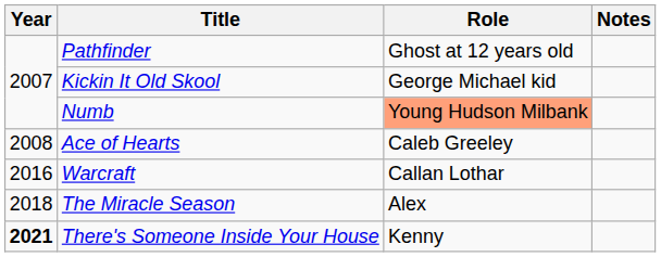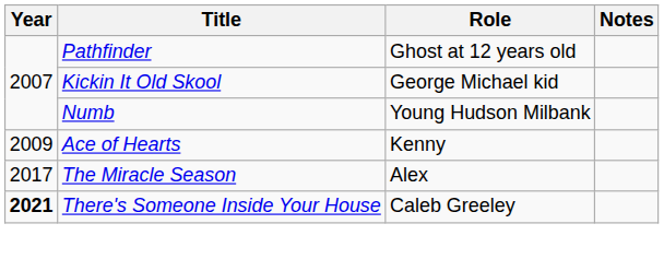 <table class="wikitable">
 <tr>
 <th>Year</th>
 <th>Title</th>
 <th>Role</th>
 <th>Notes</th>
 </tr>
 <tr>
 <td rowspan="3">2007</td>
 <td><em><a href='#'>Pathfinder</a></em></td>
 <td>Ghost at 12 years old</td>
 <td></td>
 </tr>
 <tr>
 <td><em><a href='#'>Kickin It Old Skool</a></em></td>
 <td>George Michael kid</td>
 <td></td>
 </tr>
 <tr>
 <td><em><a href='#'>Numb</a></em></td>
-<td style="background: lightsalmon;">Young Hudson Milbank</td>
+<td>Young Hudson Milbank</td>
 <td></td>
 </tr>
 <tr>
-<td>2008</td>
+<td>2009</td>
 <td><em><a href='#'>Ace of Hearts</a></em></td>
-<td>Caleb Greeley</td>
+<td>Kenny</td>
 <td></td>
 </tr>
 <tr>
-<td>2016</td>
-<td><em><a href='#'>Warcraft</a></em></td>
-<td>Callan Lothar</td>
-<td></td>
-</tr>
-<tr>
-<td>2018</td>
+<td>2017</td>
 <td data-sort-value="Miracle Season, The"><em><a href='#'>The Miracle Season</a></em></td>
 <td>Alex</td>
 <td></td>
 </tr>
 <tr>
 <td><strong>2021</strong></td>
 <td><em><a href='#'>There's Someone Inside Your House</a></em></td>
-<td>Kenny</td>
+<td>Caleb Greeley</td>
 <td></td>
 </tr>
 </table>
